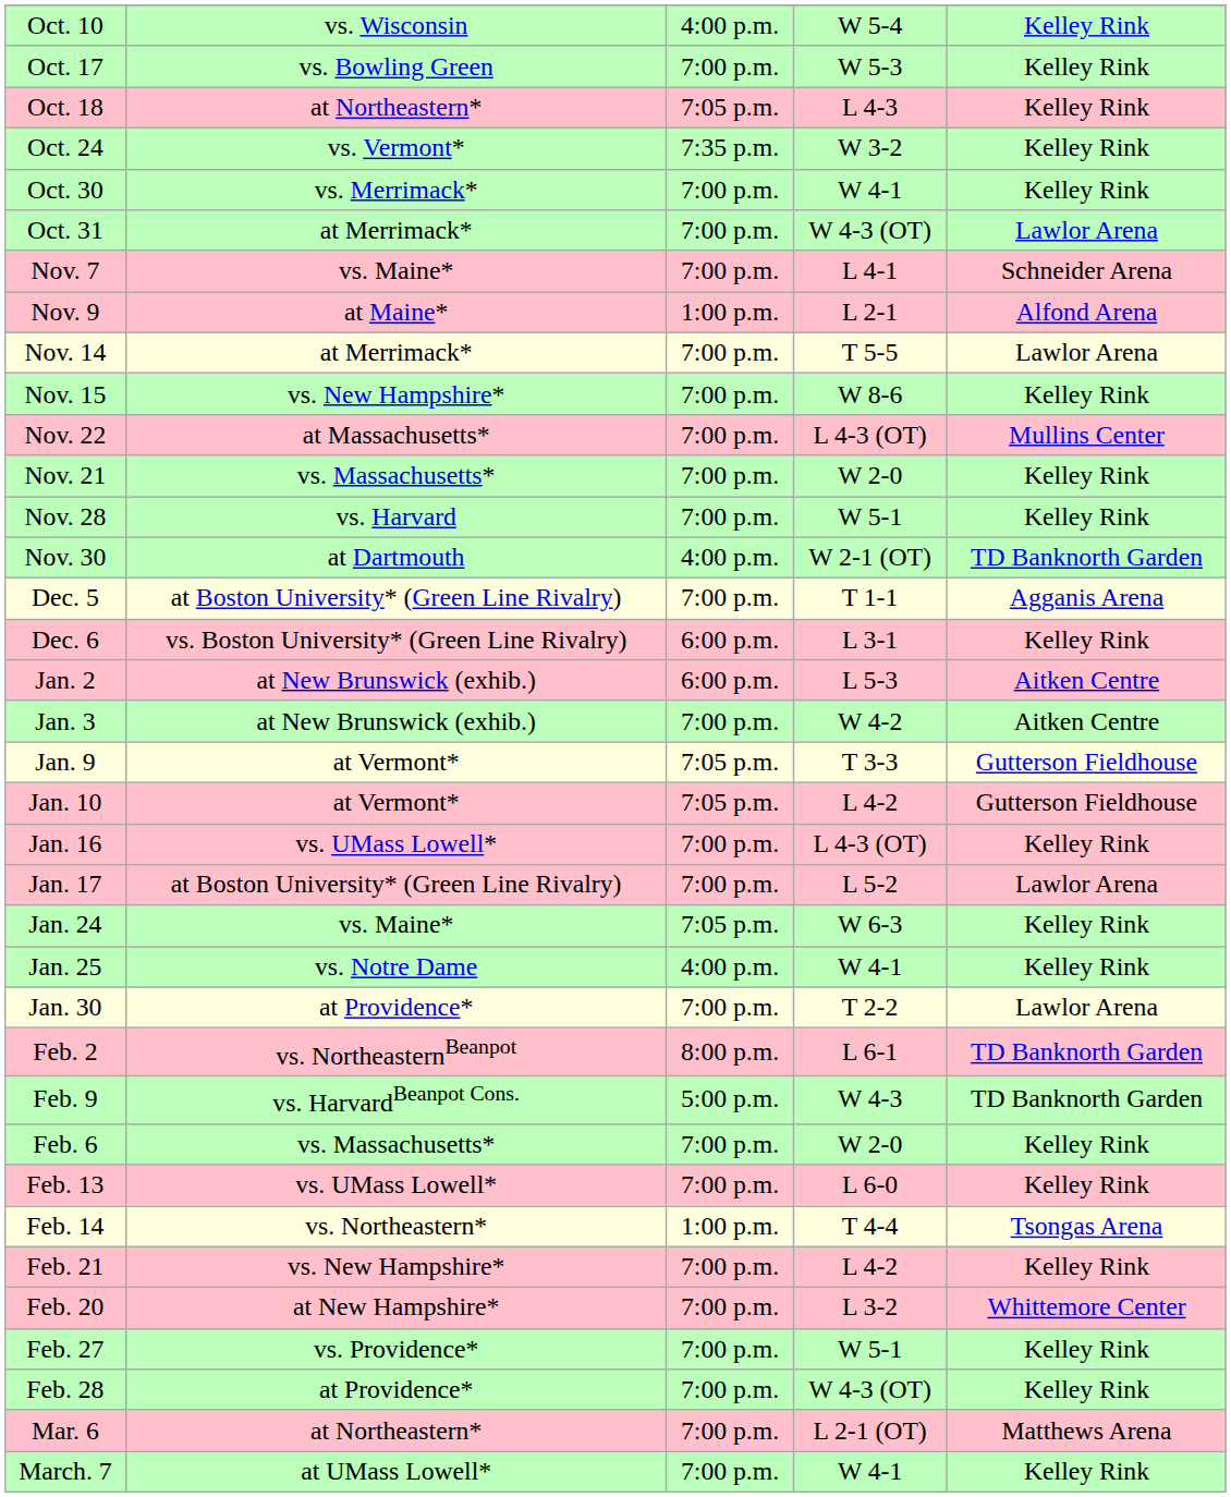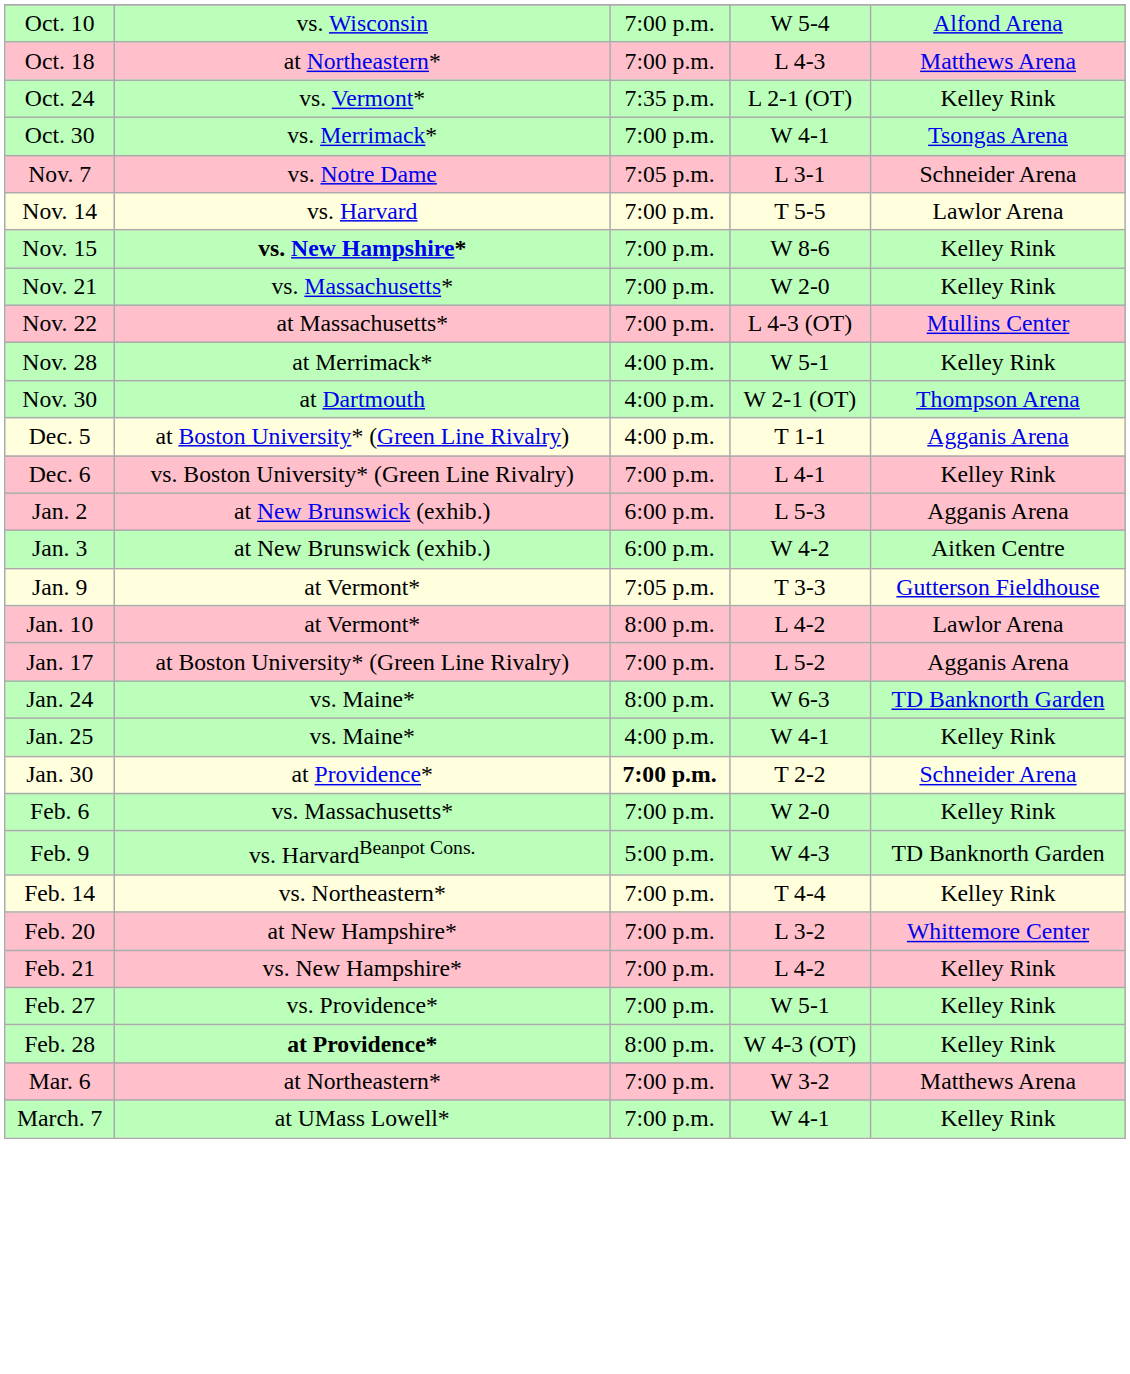 <table class="wikitable" width="60%">
 <tr align="center">
 </tr>
 <tr align="center" bgcolor="bbffbb">
 <td>Oct. 10</td>
 <td>vs. <a href='#'>Wisconsin</a></td>
-<td>4:00 p.m.</td>
+<td>7:00 p.m.</td>
 <td>W 5-4</td>
-<td><a href='#'>Kelley Rink</a></td>
-</tr>
-<tr align="center" bgcolor="bbffbb">
-<td>Oct. 17</td>
-<td>vs. <a href='#'>Bowling Green</a></td>
-<td>7:00 p.m.</td>
-<td>W 5-3</td>
-<td>Kelley Rink</td>
+<td><a href='#'>Alfond Arena</a></td>
 </tr>
 <tr align="center" bgcolor="pink">
 <td>Oct. 18</td>
 <td>at <a href='#'>Northeastern</a>*</td>
-<td>7:05 p.m.</td>
+<td>7:00 p.m.</td>
 <td>L 4-3</td>
-<td>Kelley Rink</td>
+<td><a href='#'>Matthews Arena</a></td>
 </tr>
 <tr align="center" bgcolor="bbffbb">
 <td>Oct. 24</td>
 <td>vs. <a href='#'>Vermont</a>*</td>
 <td>7:35 p.m.</td>
-<td>W 3-2</td>
+<td>L 2-1 (OT)</td>
 <td>Kelley Rink</td>
 </tr>
 <tr align="center" bgcolor="bbffbb">
 <td>Oct. 30</td>
 <td>vs. <a href='#'>Merrimack</a>*</td>
 <td>7:00 p.m.</td>
 <td>W 4-1</td>
-<td>Kelley Rink</td>
-</tr>
-<tr align="center" bgcolor="bbffbb">
-<td>Oct. 31</td>
-<td>at Merrimack*</td>
-<td>7:00 p.m.</td>
-<td>W 4-3 (OT)</td>
-<td><a href='#'>Lawlor Arena</a></td>
+<td><a href='#'>Tsongas Arena</a></td>
 </tr>
 <tr align="center" bgcolor="pink">
 <td>Nov. 7</td>
-<td>vs. Maine*</td>
-<td>7:00 p.m.</td>
-<td>L 4-1</td>
+<td>vs. <a href='#'>Notre Dame</a></td>
+<td>7:05 p.m.</td>
+<td>L 3-1</td>
 <td>Schneider Arena</td>
-</tr>
-<tr align="center" bgcolor="pink">
-<td>Nov. 9</td>
-<td>at <a href='#'>Maine</a>*</td>
-<td>1:00 p.m.</td>
-<td>L 2-1</td>
-<td><a href='#'>Alfond Arena</a></td>
 </tr>
 <tr align="center" bgcolor="ffffdd">
 <td>Nov. 14</td>
-<td>at Merrimack*</td>
+<td>vs. <a href='#'>Harvard</a></td>
 <td>7:00 p.m.</td>
 <td>T 5-5</td>
 <td>Lawlor Arena</td>
 </tr>
 <tr align="center" bgcolor="bbffbb">
 <td>Nov. 15</td>
-<td>vs. <a href='#'>New Hampshire</a>*</td>
+<td><strong>vs. <a href='#'>New Hampshire</a>*</strong></td>
 <td>7:00 p.m.</td>
 <td>W 8-6</td>
+<td>Kelley Rink</td>
+</tr>
+<tr align="center" bgcolor="bbffbb">
+<td>Nov. 21</td>
+<td>vs. <a href='#'>Massachusetts</a>*</td>
+<td>7:00 p.m.</td>
+<td>W 2-0</td>
 <td>Kelley Rink</td>
 </tr>
 <tr align="center" bgcolor="pink">
 <td>Nov. 22</td>
 <td>at Massachusetts*</td>
 <td>7:00 p.m.</td>
 <td>L 4-3 (OT)</td>
 <td><a href='#'>Mullins Center</a></td>
 </tr>
 <tr align="center" bgcolor="bbffbb">
-<td>Nov. 21</td>
-<td>vs. <a href='#'>Massachusetts</a>*</td>
-<td>7:00 p.m.</td>
-<td>W 2-0</td>
-<td>Kelley Rink</td>
-</tr>
-<tr align="center" bgcolor="bbffbb">
 <td>Nov. 28</td>
-<td>vs. <a href='#'>Harvard</a></td>
-<td>7:00 p.m.</td>
+<td>at Merrimack*</td>
+<td>4:00 p.m.</td>
 <td>W 5-1</td>
 <td>Kelley Rink</td>
 </tr>
 <tr align="center" bgcolor="bbffbb">
 <td>Nov. 30</td>
 <td>at <a href='#'>Dartmouth</a></td>
 <td>4:00 p.m.</td>
 <td>W 2-1 (OT)</td>
-<td><a href='#'>TD Banknorth Garden</a></td>
+<td><a href='#'>Thompson Arena</a></td>
 </tr>
 <tr align="center" bgcolor="ffffdd">
 <td>Dec. 5</td>
 <td>at <a href='#'>Boston University</a>* (<a href='#'>Green Line Rivalry</a>)</td>
-<td>7:00 p.m.</td>
+<td>4:00 p.m.</td>
 <td>T 1-1</td>
 <td><a href='#'>Agganis Arena</a></td>
 </tr>
 <tr align="center" bgcolor="pink">
 <td>Dec. 6</td>
 <td>vs. Boston University* (Green Line Rivalry)</td>
-<td>6:00 p.m.</td>
-<td>L 3-1</td>
+<td>7:00 p.m.</td>
+<td>L 4-1</td>
 <td>Kelley Rink</td>
 </tr>
 <tr align="center" bgcolor="pink">
 <td>Jan. 2</td>
 <td>at <a href='#'>New Brunswick</a> (exhib.)</td>
 <td>6:00 p.m.</td>
 <td>L 5-3</td>
-<td><a href='#'>Aitken Centre</a></td>
+<td>Agganis Arena</td>
 </tr>
 <tr align="center" bgcolor="bbffbb">
 <td>Jan. 3</td>
 <td>at New Brunswick (exhib.)</td>
-<td>7:00 p.m.</td>
+<td>6:00 p.m.</td>
 <td>W 4-2</td>
 <td>Aitken Centre</td>
 </tr>
 <tr align="center" bgcolor="ffffdd">
 <td>Jan. 9</td>
 <td>at Vermont*</td>
 <td>7:05 p.m.</td>
 <td>T 3-3</td>
 <td><a href='#'>Gutterson Fieldhouse</a></td>
 </tr>
 <tr align="center" bgcolor="pink">
 <td>Jan. 10</td>
 <td>at Vermont*</td>
-<td>7:05 p.m.</td>
+<td>8:00 p.m.</td>
 <td>L 4-2</td>
-<td>Gutterson Fieldhouse</td>
-</tr>
-<tr align="center" bgcolor="pink">
-<td>Jan. 16</td>
-<td>vs. <a href='#'>UMass Lowell</a>*</td>
-<td>7:00 p.m.</td>
-<td>L 4-3 (OT)</td>
-<td>Kelley Rink</td>
+<td>Lawlor Arena</td>
 </tr>
 <tr align="center" bgcolor="pink">
 <td>Jan. 17</td>
 <td>at Boston University* (Green Line Rivalry)</td>
 <td>7:00 p.m.</td>
 <td>L 5-2</td>
-<td>Lawlor Arena</td>
+<td>Agganis Arena</td>
 </tr>
 <tr align="center" bgcolor="bbffbb">
 <td>Jan. 24</td>
 <td>vs. Maine*</td>
-<td>7:05 p.m.</td>
+<td>8:00 p.m.</td>
 <td>W 6-3</td>
-<td>Kelley Rink</td>
+<td><a href='#'>TD Banknorth Garden</a></td>
 </tr>
 <tr align="center" bgcolor="bbffbb">
 <td>Jan. 25</td>
-<td>vs. <a href='#'>Notre Dame</a></td>
+<td>vs. Maine*</td>
 <td>4:00 p.m.</td>
 <td>W 4-1</td>
 <td>Kelley Rink</td>
 </tr>
 <tr align="center" bgcolor="ffffdd">
 <td>Jan. 30</td>
 <td>at <a href='#'>Providence</a>*</td>
+<td><strong>7:00 p.m.</strong></td>
+<td>T 2-2</td>
+<td><a href='#'>Schneider Arena</a></td>
+</tr>
+<tr align="center" bgcolor="bbffbb">
+<td>Feb. 6</td>
+<td>vs. Massachusetts*</td>
 <td>7:00 p.m.</td>
-<td>T 2-2</td>
-<td>Lawlor Arena</td>
-</tr>
-<tr align="center" bgcolor="pink">
-<td>Feb. 2</td>
-<td>vs. Northeastern<sup>Beanpot</sup></td>
-<td>8:00 p.m.</td>
-<td>L 6-1</td>
-<td><a href='#'>TD Banknorth Garden</a></td>
+<td>W 2-0</td>
+<td>Kelley Rink</td>
 </tr>
 <tr align="center" bgcolor="bbffbb">
 <td>Feb. 9</td>
 <td>vs. Harvard<sup>Beanpot Cons.</sup></td>
 <td>5:00 p.m.</td>
 <td>W 4-3</td>
 <td>TD Banknorth Garden</td>
 </tr>
-<tr align="center" bgcolor="bbffbb">
-<td>Feb. 6</td>
-<td>vs. Massachusetts*</td>
-<td>7:00 p.m.</td>
-<td>W 2-0</td>
-<td>Kelley Rink</td>
-</tr>
-<tr align="center" bgcolor="pink">
-<td>Feb. 13</td>
-<td>vs. UMass Lowell*</td>
-<td>7:00 p.m.</td>
-<td>L 6-0</td>
-<td>Kelley Rink</td>
-</tr>
 <tr align="center" bgcolor="ffffdd">
 <td>Feb. 14</td>
 <td>vs. Northeastern*</td>
-<td>1:00 p.m.</td>
+<td>7:00 p.m.</td>
 <td>T 4-4</td>
-<td><a href='#'>Tsongas Arena</a></td>
-</tr>
-<tr align="center" bgcolor="pink">
-<td>Feb. 21</td>
-<td>vs. New Hampshire*</td>
-<td>7:00 p.m.</td>
-<td>L 4-2</td>
 <td>Kelley Rink</td>
 </tr>
 <tr align="center" bgcolor="pink">
 <td>Feb. 20</td>
 <td>at New Hampshire*</td>
 <td>7:00 p.m.</td>
 <td>L 3-2</td>
 <td><a href='#'>Whittemore Center</a></td>
+</tr>
+<tr align="center" bgcolor="pink">
+<td>Feb. 21</td>
+<td>vs. New Hampshire*</td>
+<td>7:00 p.m.</td>
+<td>L 4-2</td>
+<td>Kelley Rink</td>
 </tr>
 <tr align="center" bgcolor="bbffbb">
 <td>Feb. 27</td>
 <td>vs. Providence*</td>
 <td>7:00 p.m.</td>
 <td>W 5-1</td>
 <td>Kelley Rink</td>
 </tr>
 <tr align="center" bgcolor="bbffbb">
 <td>Feb. 28</td>
-<td>at Providence*</td>
-<td>7:00 p.m.</td>
+<td><strong>at Providence*</strong></td>
+<td>8:00 p.m.</td>
 <td>W 4-3 (OT)</td>
 <td>Kelley Rink</td>
 </tr>
 <tr align="center" bgcolor="pink">
 <td>Mar. 6</td>
 <td>at Northeastern*</td>
 <td>7:00 p.m.</td>
-<td>L 2-1 (OT)</td>
+<td>W 3-2</td>
 <td>Matthews Arena</td>
 </tr>
 <tr align="center" bgcolor="bbffbb">
 <td>March. 7</td>
 <td>at UMass Lowell*</td>
 <td>7:00 p.m.</td>
 <td>W 4-1</td>
 <td>Kelley Rink</td>
 </tr>
 </table>
